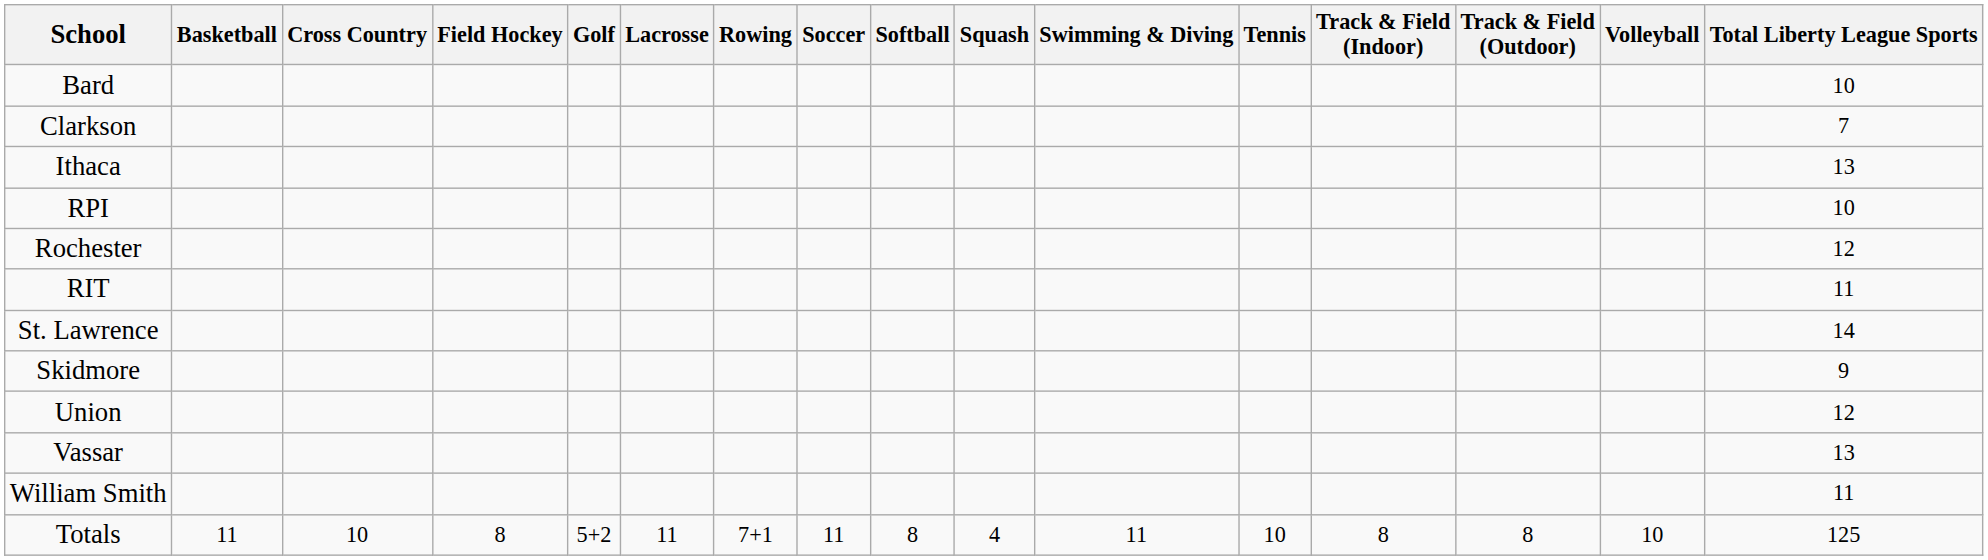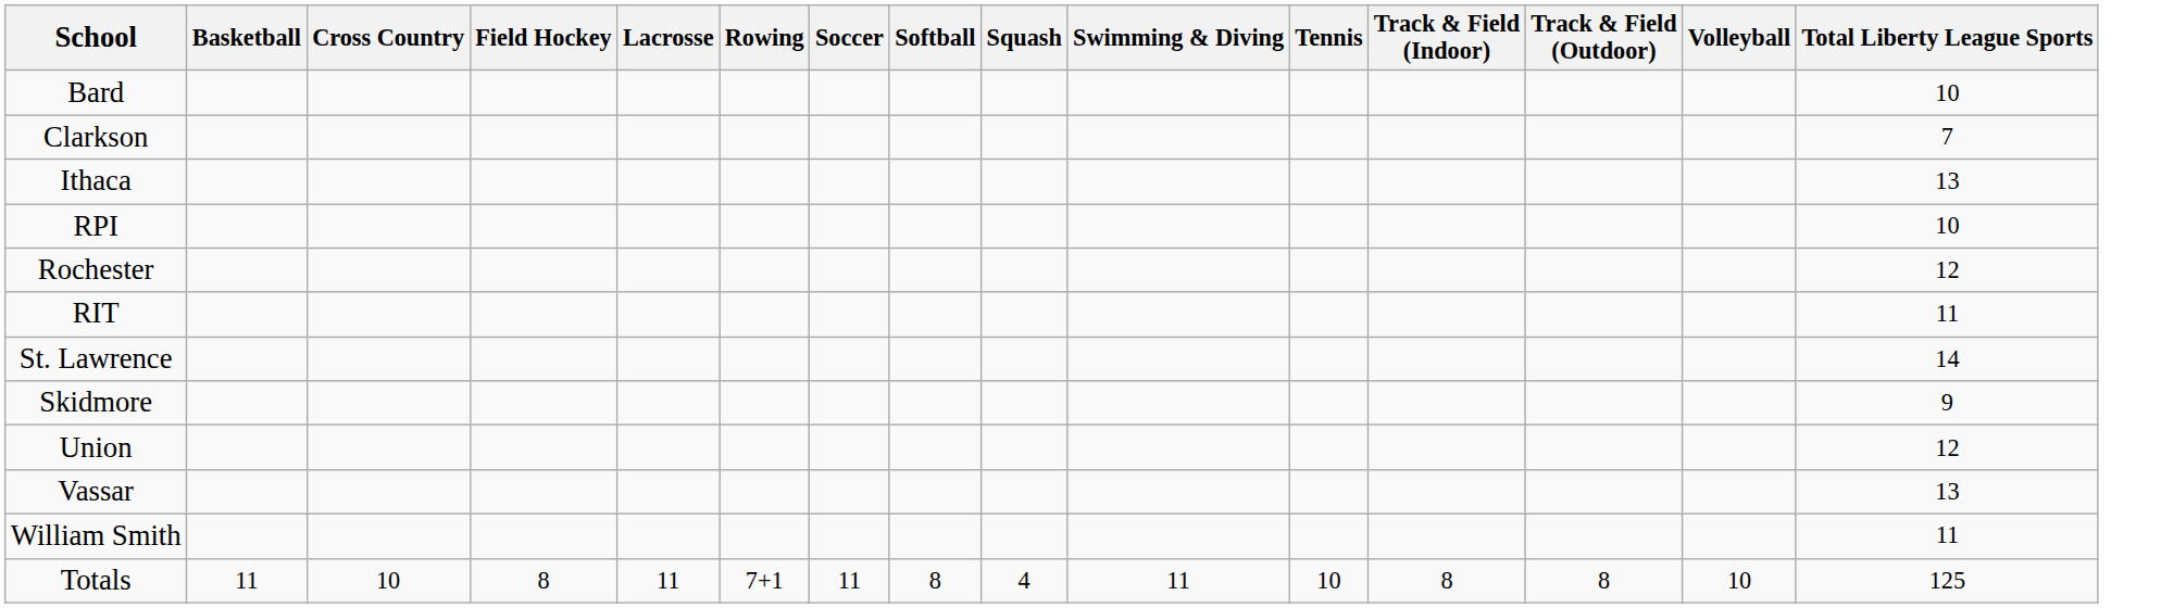 <table class="wikitable" style="text-align:center;">
 <tr>
 <th><big>School</big></th>
 <th>Basketball</th>
 <th>Cross Country</th>
 <th>Field Hockey</th>
-<th>Golf</th>
 <th>Lacrosse</th>
 <th>Rowing</th>
 <th>Soccer</th>
 <th>Softball</th>
 <th>Squash</th>
 <th>Swimming & Diving</th>
 <th>Tennis</th>
 <th>Track & Field<br>(Indoor)</th>
 <th>Track & Field<br>(Outdoor)</th>
 <th>Volleyball</th>
 <th>Total Liberty League Sports</th>
 </tr>
 <tr>
 <td><big>Bard</big></td>
-<td></td>
 <td></td>
 <td></td>
 <td></td>
 <td></td>
 <td></td>
 <td></td>
 <td></td>
 <td></td>
 <td></td>
 <td></td>
 <td></td>
 <td></td>
 <td></td>
 <td>10</td>
 </tr>
 <tr>
 <td><big>Clarkson</big></td>
 <td></td>
 <td></td>
 <td></td>
 <td></td>
 <td></td>
 <td></td>
 <td></td>
 <td></td>
 <td></td>
 <td></td>
 <td></td>
 <td></td>
 <td></td>
-<td></td>
 <td>7</td>
 </tr>
 <tr>
 <td><big>Ithaca</big></td>
-<td></td>
 <td></td>
 <td></td>
 <td></td>
 <td></td>
 <td></td>
 <td></td>
 <td></td>
 <td></td>
 <td></td>
 <td></td>
 <td></td>
 <td></td>
 <td></td>
 <td>13</td>
 </tr>
 <tr>
 <td><big>RPI</big></td>
 <td></td>
 <td></td>
 <td></td>
 <td></td>
 <td></td>
 <td></td>
 <td></td>
 <td></td>
 <td></td>
 <td></td>
 <td></td>
 <td></td>
 <td></td>
-<td></td>
 <td>10</td>
 </tr>
 <tr>
 <td><big>Rochester</big></td>
-<td></td>
 <td></td>
 <td></td>
 <td></td>
 <td></td>
 <td></td>
 <td></td>
 <td></td>
 <td></td>
 <td></td>
 <td></td>
 <td></td>
 <td></td>
 <td></td>
 <td>12</td>
 </tr>
 <tr>
 <td><big>RIT</big></td>
 <td></td>
 <td></td>
 <td></td>
 <td></td>
 <td></td>
 <td></td>
 <td></td>
 <td></td>
 <td></td>
 <td></td>
 <td></td>
 <td></td>
 <td></td>
-<td></td>
 <td>11</td>
 </tr>
 <tr>
 <td><big>St. Lawrence</big></td>
-<td></td>
 <td></td>
 <td></td>
 <td></td>
 <td></td>
 <td></td>
 <td></td>
 <td></td>
 <td></td>
 <td></td>
 <td></td>
 <td></td>
 <td></td>
 <td></td>
 <td>14</td>
 </tr>
 <tr>
 <td><big>Skidmore</big></td>
 <td></td>
 <td></td>
 <td></td>
 <td></td>
 <td></td>
 <td></td>
 <td></td>
 <td></td>
 <td></td>
 <td></td>
 <td></td>
 <td></td>
 <td></td>
-<td></td>
 <td>9</td>
 </tr>
 <tr>
 <td><big>Union</big></td>
-<td></td>
 <td></td>
 <td></td>
 <td></td>
 <td></td>
 <td></td>
 <td></td>
 <td></td>
 <td></td>
 <td></td>
 <td></td>
 <td></td>
 <td></td>
 <td></td>
 <td>12</td>
 </tr>
 <tr>
 <td><big>Vassar</big></td>
 <td></td>
 <td></td>
 <td></td>
 <td></td>
 <td></td>
 <td></td>
 <td></td>
 <td></td>
 <td></td>
 <td></td>
 <td></td>
 <td></td>
 <td></td>
-<td></td>
 <td>13</td>
 </tr>
 <tr>
 <td><big>William Smith</big></td>
-<td></td>
 <td></td>
 <td></td>
 <td></td>
 <td></td>
 <td></td>
 <td></td>
 <td></td>
 <td></td>
 <td></td>
 <td></td>
 <td></td>
 <td></td>
 <td></td>
 <td>11</td>
 </tr>
 <tr>
 <td><big>Totals</big></td>
 <td>11</td>
 <td>10</td>
 <td>8</td>
-<td>5+2</td>
 <td>11</td>
 <td>7+1</td>
 <td>11</td>
 <td>8</td>
 <td>4</td>
 <td>11</td>
 <td>10</td>
 <td>8</td>
 <td>8</td>
 <td>10</td>
 <td>125</td>
 </tr>
 </table>
